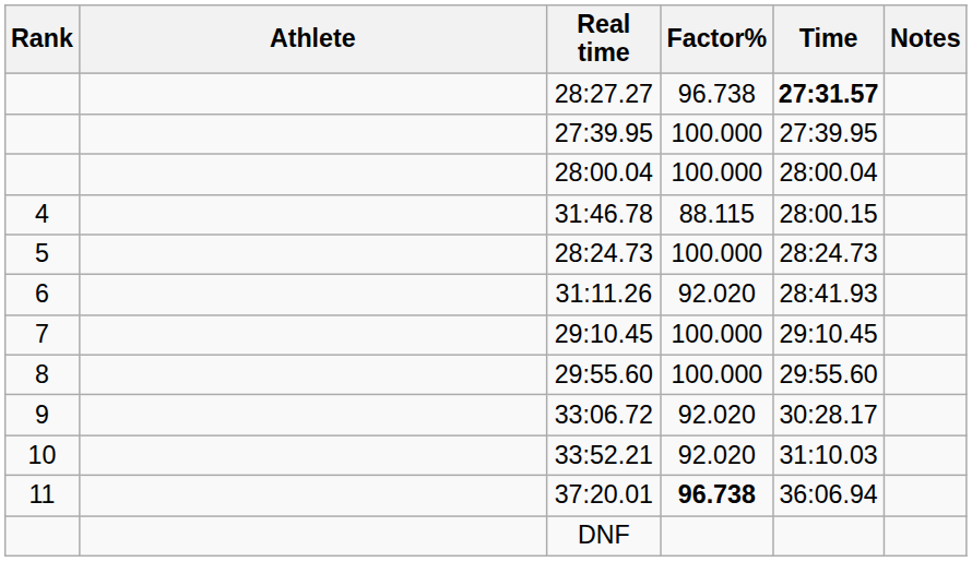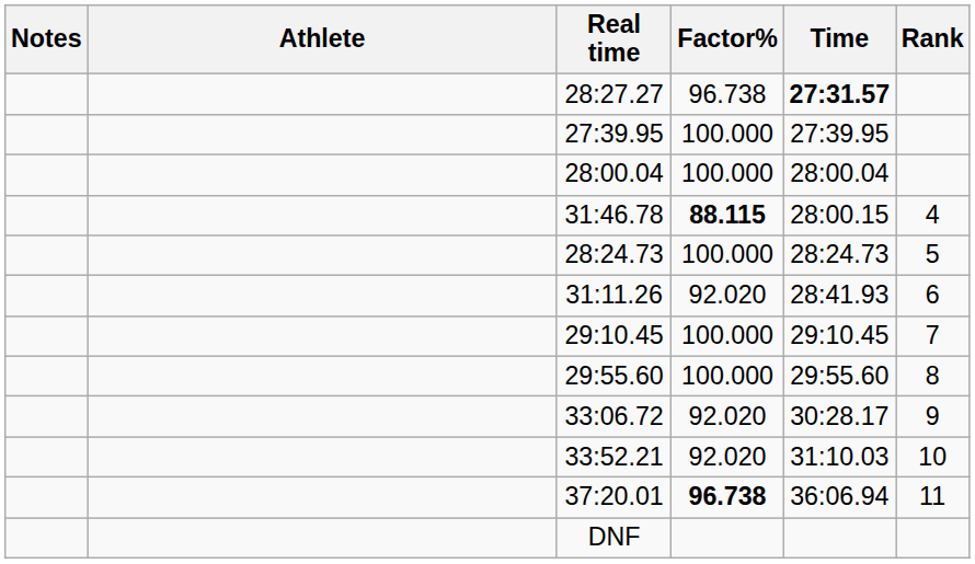 <table class="wikitable" style="text-align:center">
 <tr>
-<th>Rank</th>
+<th>Notes</th>
 <th Style="width:18em">Athlete</th>
 <th>Real time</th>
 <th>Factor%</th>
 <th>Time</th>
-<th>Notes</th>
+<th>Rank</th>
 </tr>
 <tr>
 <td></td>
 <td style="text-align:left"></td>
 <td>28:27.27</td>
 <td>96.738</td>
 <td><strong>27:31.57</strong></td>
 <td></td>
 </tr>
 <tr>
 <td></td>
 <td style="text-align:left"></td>
 <td>27:39.95</td>
 <td>100.000</td>
 <td>27:39.95</td>
 <td></td>
 </tr>
 <tr>
 <td></td>
 <td style="text-align:left"></td>
 <td>28:00.04</td>
 <td>100.000</td>
 <td>28:00.04</td>
 <td></td>
 </tr>
 <tr>
-<td>4</td>
+<td></td>
 <td style="text-align:left"></td>
 <td>31:46.78</td>
-<td>88.115</td>
+<td><strong>88.115</strong></td>
 <td>28:00.15</td>
-<td></td>
+<td>4</td>
 </tr>
 <tr>
-<td>5</td>
+<td></td>
 <td style="text-align:left"></td>
 <td>28:24.73</td>
 <td>100.000</td>
 <td>28:24.73</td>
-<td></td>
+<td>5</td>
 </tr>
 <tr>
-<td>6</td>
+<td></td>
 <td style="text-align:left"></td>
 <td>31:11.26</td>
 <td>92.020</td>
 <td>28:41.93</td>
-<td></td>
+<td>6</td>
 </tr>
 <tr>
-<td>7</td>
+<td></td>
 <td style="text-align:left"></td>
 <td>29:10.45</td>
 <td>100.000</td>
 <td>29:10.45</td>
-<td></td>
+<td>7</td>
 </tr>
 <tr>
-<td>8</td>
+<td></td>
 <td style="text-align:left"></td>
 <td>29:55.60</td>
 <td>100.000</td>
 <td>29:55.60</td>
-<td></td>
+<td>8</td>
 </tr>
 <tr>
-<td>9</td>
+<td></td>
 <td style="text-align:left"></td>
 <td>33:06.72</td>
 <td>92.020</td>
 <td>30:28.17</td>
-<td></td>
+<td>9</td>
 </tr>
 <tr>
-<td>10</td>
+<td></td>
 <td style="text-align:left"></td>
 <td>33:52.21</td>
 <td>92.020</td>
 <td>31:10.03</td>
-<td></td>
+<td>10</td>
 </tr>
 <tr>
-<td>11</td>
+<td></td>
 <td style="text-align:left"></td>
 <td>37:20.01</td>
 <td><strong>96.738</strong></td>
 <td>36:06.94</td>
-<td></td>
+<td>11</td>
 </tr>
 <tr>
 <td></td>
 <td style="text-align:left"></td>
 <td>DNF</td>
 <td></td>
 <td></td>
 <td></td>
 </tr>
 </table>
